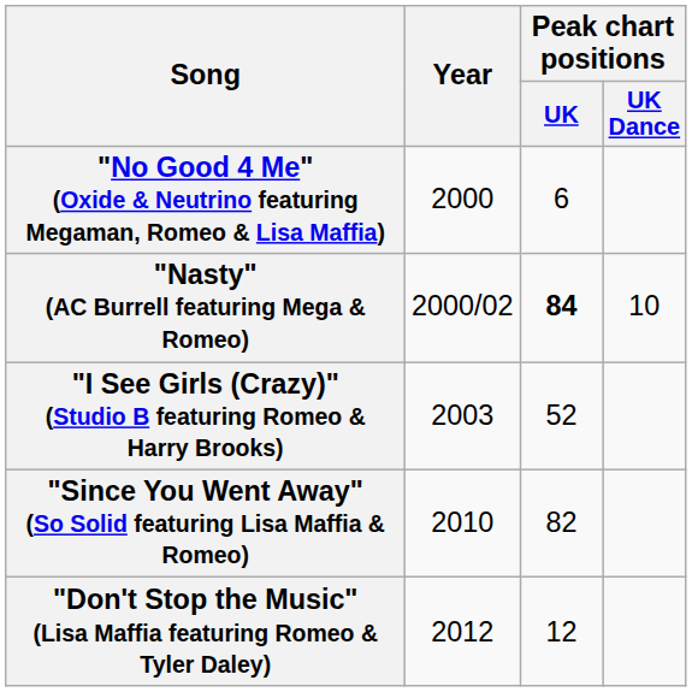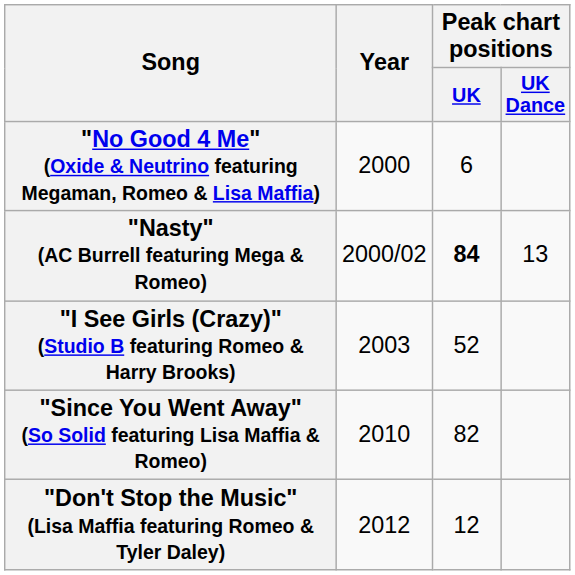 <table class="wikitable plainrowheaders">
 <tr>
 <th style="width:220px;" rowspan="2">Song</th>
 <th style="width:30px;" rowspan="2">Year</th>
 <th scope="col" colspan="2">Peak chart positions</th>
 </tr>
 <tr>
 <th style="width:3em; font-size:85%;"><a href='#'>UK</a><br></th>
 <th style="width:3em; font-size:85%;"><a href='#'>UK Dance</a><br></th>
 </tr>
 <tr>
 <th scope="row">"<a href='#'>No Good 4 Me</a>" <br><small>(<a href='#'>Oxide & Neutrino</a> featuring Megaman, Romeo & <a href='#'>Lisa Maffia</a>)</small></th>
 <td style="text-align:center;">2000</td>
 <td style="text-align:center;">6</td>
 <td style="text-align:center;"></td>
 </tr>
 <tr>
 <th scope="row">"Nasty" <br><small>(AC Burrell featuring Mega & Romeo)</small></th>
 <td style="text-align:center;">2000/02</td>
 <td style="text-align:center;"><strong>84</strong></td>
-<td style="text-align:center;">10</td>
+<td style="text-align:center;">13</td>
 </tr>
 <tr>
 <th scope="row">"I See Girls (Crazy)" <br><small>(<a href='#'>Studio B</a> featuring Romeo & Harry Brooks)</small></th>
 <td style="text-align:center;">2003</td>
 <td style="text-align:center;">52</td>
 <td style="text-align:center;"></td>
 </tr>
 <tr>
 <th scope="row">"Since You Went Away" <br><small>(<a href='#'>So Solid</a> featuring Lisa Maffia & Romeo)</small></th>
 <td style="text-align:center;">2010</td>
 <td style="text-align:center;">82</td>
 <td style="text-align:center;"></td>
 </tr>
 <tr>
 <th scope="row">"Don't Stop the Music" <br><small>(Lisa Maffia featuring Romeo & Tyler Daley)</small></th>
 <td style="text-align:center;">2012</td>
 <td style="text-align:center;">12</td>
 <td style="text-align:center;"></td>
 </tr>
 </table>
